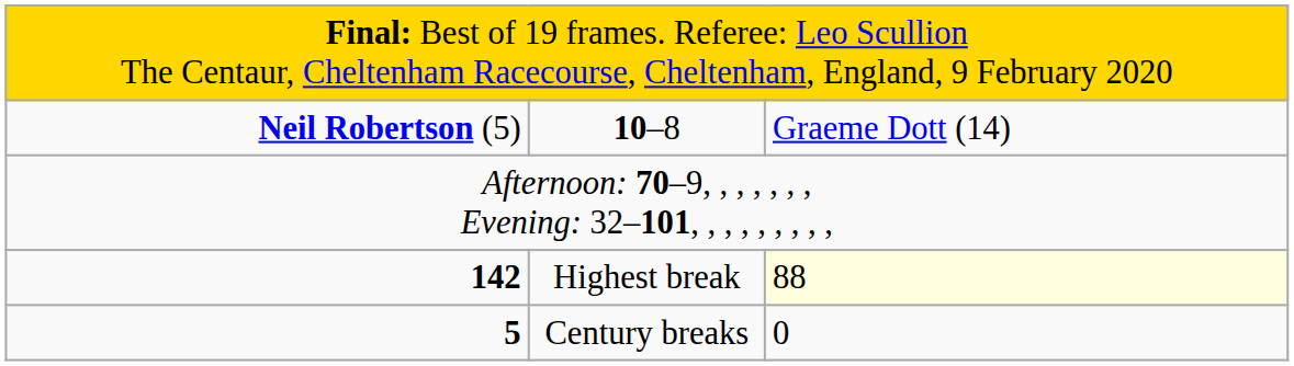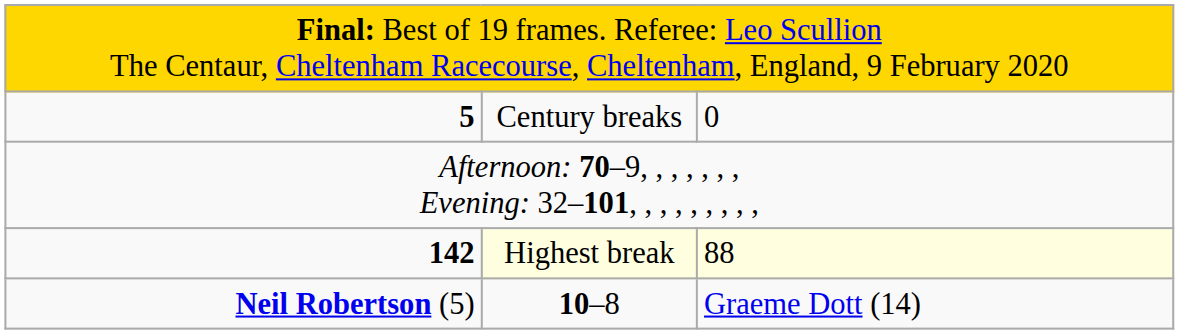 <table class="wikitable" style="font-size: 95%; margin: 1em auto 1em auto;">
 <tr>
 <td colspan="3" align="center" bgcolor="#ffd700"><strong>Final:</strong> Best of 19 frames. Referee: <a href='#'>Leo Scullion</a><br>The Centaur, <a href='#'>Cheltenham Racecourse</a>, <a href='#'>Cheltenham</a>, England, 9 February 2020</td>
+</tr>
+<tr>
+<td align="right"><strong>5</strong></td>
+<td align="center">Century breaks</td>
+<td>0</td>
+</tr>
+<tr>
+<td colspan="3" align="center" style="font-size: 100%"><em>Afternoon:</em> <strong>70</strong>–9, , , , , , ,  <br><em>Evening:</em> 32–<strong>101</strong>, , , , , , , , , </td>
+</tr>
+<tr>
+<td align="right"><strong>142</strong></td>
+<td align="center" style="background: lightyellow;">Highest break</td>
+<td style="background: lightyellow;">88</td>
 </tr>
 <tr>
 <td width="230" align="right"><strong><a href='#'>Neil Robertson</a></strong> (5)<br></td>
 <td width="100" align="center"><strong>10</strong>–8</td>
 <td width="230"><a href='#'>Graeme Dott</a> (14)<br></td>
 </tr>
-<tr>
-<td colspan="3" align="center" style="font-size: 100%"><em>Afternoon:</em> <strong>70</strong>–9, , , , , , ,  <br><em>Evening:</em> 32–<strong>101</strong>, , , , , , , , , </td>
-</tr>
-<tr>
-<td align="right"><strong>142</strong></td>
-<td align="center">Highest break</td>
-<td style="background: lightyellow;">88</td>
-</tr>
-<tr>
-<td align="right"><strong>5</strong></td>
-<td align="center">Century breaks</td>
-<td>0</td>
-</tr>
 </table>
